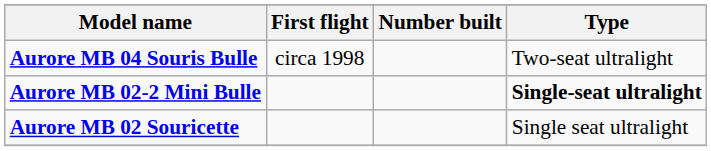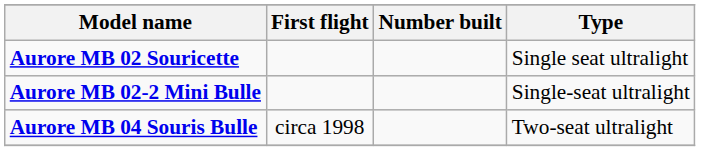 <table class="wikitable" align=center style="font-size:90%;">
 <tr>
 </tr>
 <tr style="background:#efefef;">
 <th>Model name</th>
 <th>First flight</th>
 <th>Number built</th>
 <th>Type</th>
 </tr>
 <tr>
+<td align=left><strong><a href='#'>Aurore MB 02 Souricette</a></strong></td>
+<td align=center></td>
+<td align=center></td>
+<td align=left>Single seat ultralight</td>
+</tr>
+<tr>
+<td align=left><strong><a href='#'>Aurore MB 02-2 Mini Bulle</a></strong></td>
+<td align=center></td>
+<td align=center></td>
+<td align=left>Single-seat ultralight</td>
+</tr>
+<tr>
 <td align=left><strong><a href='#'>Aurore MB 04 Souris Bulle</a></strong></td>
 <td align=center>circa 1998</td>
 <td align=center></td>
 <td align=left>Two-seat ultralight</td>
 </tr>
 <tr>
-<td align=left><strong><a href='#'>Aurore MB 02-2 Mini Bulle</a></strong></td>
-<td align=center></td>
-<td align=center></td>
-<td align=left><strong>Single-seat ultralight</strong></td>
-</tr>
-<tr>
-<td align=left><strong><a href='#'>Aurore MB 02 Souricette</a></strong></td>
-<td align=center></td>
-<td align=center></td>
-<td align=left>Single seat ultralight</td>
-</tr>
-<tr>
 </tr>
 </table>
